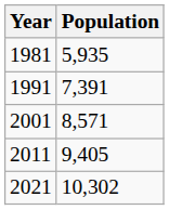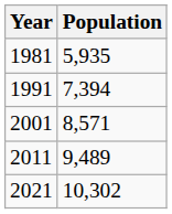 <table class=wikitable>
 <tr>
 <th>Year</th>
 <th>Population</th>
 </tr>
 <tr>
 <td>1981</td>
 <td>5,935</td>
 </tr>
 <tr>
 <td>1991</td>
-<td>7,391</td>
+<td>7,394</td>
 </tr>
 <tr>
 <td>2001</td>
 <td>8,571</td>
 </tr>
 <tr>
 <td>2011</td>
-<td>9,405</td>
+<td>9,489</td>
 </tr>
 <tr>
 <td>2021</td>
 <td>10,302</td>
 </tr>
 </table>
